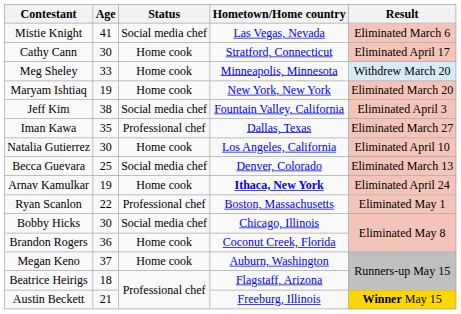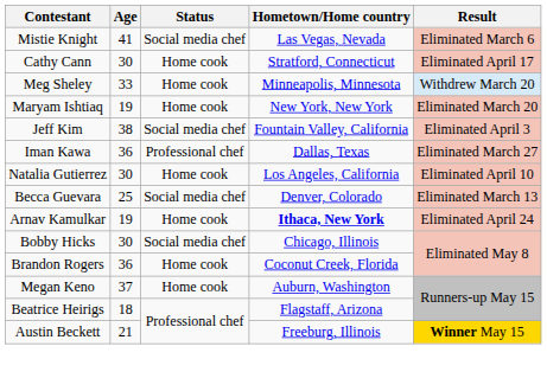 <table class="wikitable sortable plainrowheaders" style="text-align:center">
 <tr>
 <th scope="col">Contestant</th>
 <th scope="col">Age</th>
 <th scope="col">Status</th>
 <th scope="col">Hometown/Home country</th>
 <th scope="col">Result</th>
 </tr>
 <tr>
 <td>Mistie Knight</td>
 <td>41</td>
 <td>Social media chef</td>
 <td><a href='#'>Las Vegas, Nevada</a></td>
 <td style="background:#F4C4B8; text-align:center;">Eliminated March 6</td>
 </tr>
 <tr>
 <td>Cathy Cann</td>
 <td>30</td>
 <td>Home cook</td>
 <td><a href='#'>Stratford, Connecticut</a></td>
 <td style="background:#F4C4B8; text-align:center;">Eliminated April 17</td>
 </tr>
 <tr>
 <td>Meg Sheley</td>
 <td>33</td>
 <td>Home cook</td>
 <td><a href='#'>Minneapolis, Minnesota</a></td>
 <td style="background:#D6EAF8; text-align:center;">Withdrew March 20</td>
 </tr>
 <tr>
 <td>Maryam Ishtiaq</td>
 <td>19</td>
 <td>Home cook</td>
 <td><a href='#'>New York, New York</a></td>
 <td style="background:#F4C4B8; text-align:center;">Eliminated March 20</td>
 </tr>
 <tr>
 <td>Jeff Kim</td>
 <td>38</td>
 <td>Social media chef</td>
 <td><a href='#'>Fountain Valley, California</a></td>
 <td style="background:#F4C4B8; text-align:center;">Eliminated April 3</td>
 </tr>
 <tr>
 <td>Iman Kawa</td>
-<td>35</td>
+<td>36</td>
 <td>Professional chef</td>
 <td><a href='#'>Dallas, Texas</a></td>
 <td style="background:#F4C4B8; text-align:center;">Eliminated March 27</td>
 </tr>
 <tr>
 <td>Natalia Gutierrez</td>
 <td>30</td>
 <td>Home cook</td>
 <td><a href='#'>Los Angeles, California</a></td>
 <td style="background:#F4C4B8; text-align:center;">Eliminated April 10</td>
 </tr>
 <tr>
 <td>Becca Guevara</td>
 <td>25</td>
 <td>Social media chef</td>
 <td><a href='#'>Denver, Colorado</a></td>
 <td style="background:#F4C4B8; text-align:center;">Eliminated March 13</td>
 </tr>
 <tr>
 <td>Arnav Kamulkar</td>
 <td>19</td>
 <td>Home cook</td>
 <td><strong><a href='#'>Ithaca, New York</a></strong></td>
 <td style="background:#F4C4B8; text-align:center;">Eliminated April 24</td>
-</tr>
-<tr>
-<td>Ryan Scanlon</td>
-<td>22</td>
-<td>Professional chef</td>
-<td><a href='#'>Boston, Massachusetts</a></td>
-<td style="background:#F4C4B8; text-align:center;">Eliminated May 1</td>
 </tr>
 <tr>
 <td>Bobby Hicks</td>
 <td>30</td>
 <td>Social media chef</td>
 <td><a href='#'>Chicago, Illinois</a></td>
 <td rowspan="2" style="background:#F4C4B8; text-align:center;">Eliminated May 8</td>
 </tr>
 <tr>
 <td>Brandon Rogers</td>
 <td>36</td>
 <td>Home cook</td>
 <td><a href='#'>Coconut Creek, Florida</a></td>
 </tr>
 <tr>
 <td>Megan Keno</td>
 <td>37</td>
 <td>Home cook</td>
 <td><a href='#'>Auburn, Washington</a></td>
 <td rowspan="2" style="background:silver; text-align:center;">Runners-up May 15</td>
 </tr>
 <tr>
 <td>Beatrice Heirigs</td>
 <td>18</td>
 <td rowspan="2">Professional chef</td>
 <td><a href='#'>Flagstaff, Arizona</a></td>
 </tr>
 <tr>
 <td>Austin Beckett</td>
 <td>21</td>
 <td><a href='#'>Freeburg, Illinois</a></td>
 <td style="background:gold; text-align:center;"><strong>Winner</strong> May 15</td>
 </tr>
 </table>
